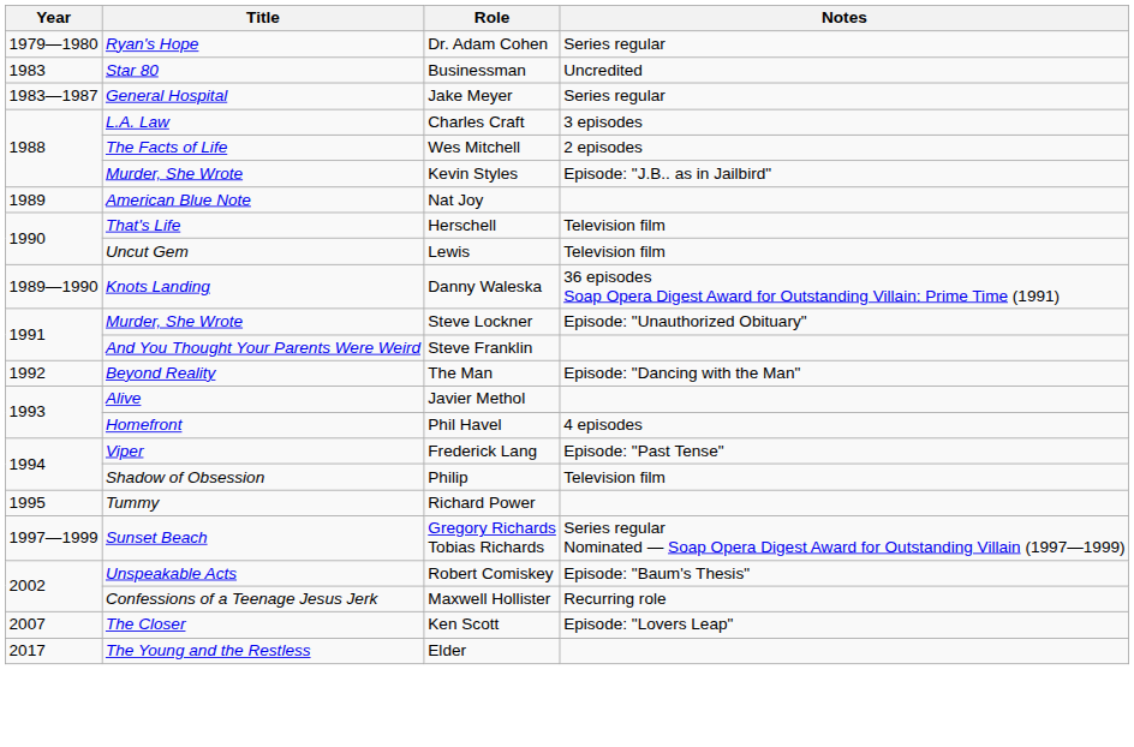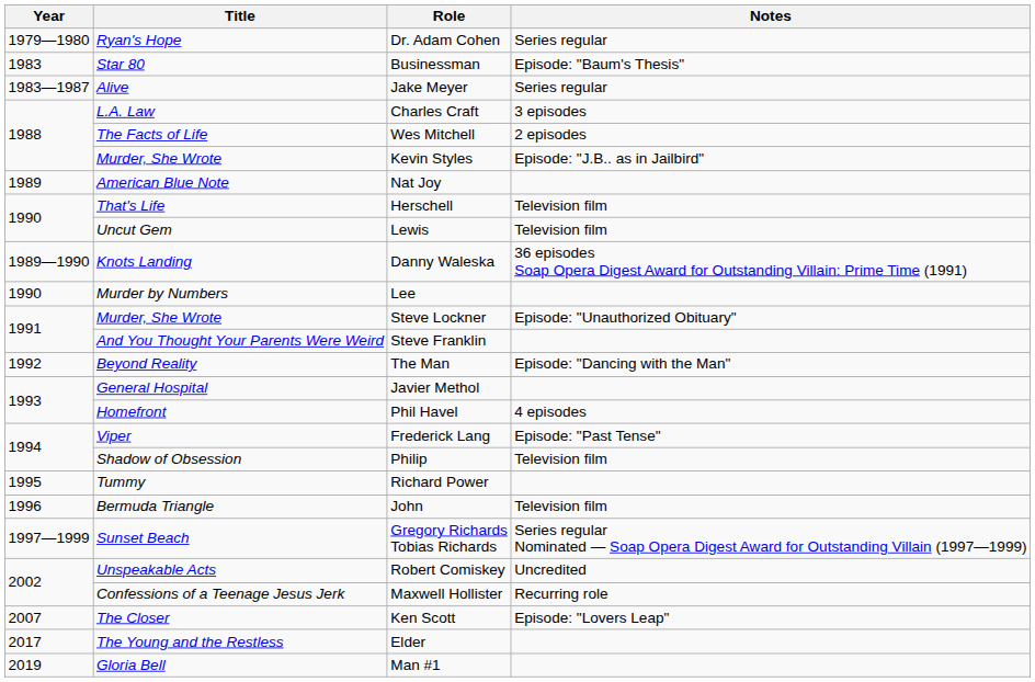 <table class="wikitable sortable">
 <tr>
 <th>Year</th>
 <th>Title</th>
 <th>Role</th>
 <th>Notes</th>
 </tr>
 <tr>
 <td>1979—1980</td>
 <td><em><a href='#'>Ryan's Hope</a></em></td>
 <td>Dr. Adam Cohen</td>
 <td>Series regular</td>
 </tr>
 <tr>
 <td>1983</td>
 <td><em><a href='#'>Star 80</a></em></td>
 <td>Businessman</td>
-<td>Uncredited</td>
+<td>Episode: "Baum's Thesis"</td>
 </tr>
 <tr>
 <td>1983—1987</td>
-<td><em><a href='#'>General Hospital</a> </em></td>
+<td><em><a href='#'>Alive</a></em></td>
 <td>Jake Meyer</td>
 <td>Series regular</td>
 </tr>
 <tr>
 <td rowspan=3>1988</td>
 <td><em><a href='#'>L.A. Law</a></em></td>
 <td>Charles Craft</td>
 <td>3 episodes</td>
 </tr>
 <tr>
 <td><em><a href='#'>The Facts of Life</a></em></td>
 <td>Wes Mitchell</td>
 <td>2 episodes</td>
 </tr>
 <tr>
 <td><em><a href='#'>Murder, She Wrote</a></em></td>
 <td>Kevin Styles</td>
 <td>Episode: "J.B.. as in Jailbird"</td>
 </tr>
 <tr>
 <td>1989</td>
 <td><em><a href='#'>American Blue Note</a></em></td>
 <td>Nat Joy</td>
 <td></td>
 </tr>
 <tr>
 <td rowspan=2>1990</td>
 <td><em><a href='#'>That's Life</a></em></td>
 <td>Herschell</td>
 <td>Television film</td>
 </tr>
 <tr>
 <td><em>Uncut Gem</em></td>
 <td>Lewis</td>
 <td>Television film</td>
 </tr>
 <tr>
 <td>1989—1990</td>
 <td><em><a href='#'>Knots Landing</a></em></td>
 <td>Danny Waleska</td>
 <td>36 episodes<br><a href='#'>Soap Opera Digest Award for Outstanding Villain: Prime Time</a> (1991)</td>
 </tr>
 <tr>
+<td>1990</td>
+<td><em>Murder by Numbers</em></td>
+<td>Lee</td>
+<td></td>
+</tr>
+<tr>
 <td rowspan=2>1991</td>
 <td><em><a href='#'>Murder, She Wrote</a></em></td>
 <td>Steve Lockner</td>
 <td>Episode: "Unauthorized Obituary"</td>
 </tr>
 <tr>
 <td><em><a href='#'>And You Thought Your Parents Were Weird</a></em></td>
 <td>Steve Franklin</td>
 <td></td>
 </tr>
 <tr>
 <td>1992</td>
 <td><em><a href='#'>Beyond Reality</a></em></td>
 <td>The Man</td>
 <td>Episode: "Dancing with the Man"</td>
 </tr>
 <tr>
 <td rowspan=2>1993</td>
-<td><em><a href='#'>Alive</a></em></td>
+<td><em><a href='#'>General Hospital</a> </em></td>
 <td>Javier Methol</td>
 <td></td>
 </tr>
 <tr>
 <td><em><a href='#'>Homefront</a></em></td>
 <td>Phil Havel</td>
 <td>4 episodes</td>
 </tr>
 <tr>
 <td rowspan=2>1994</td>
 <td><em><a href='#'>Viper</a></em></td>
 <td>Frederick Lang</td>
 <td>Episode: "Past Tense"</td>
 </tr>
 <tr>
 <td><em>Shadow of Obsession </em></td>
 <td>Philip</td>
 <td>Television film</td>
 </tr>
 <tr>
 <td>1995</td>
 <td><em>Tummy</em></td>
 <td>Richard Power</td>
 <td></td>
 </tr>
 <tr>
+<td>1996</td>
+<td><em>Bermuda Triangle</em></td>
+<td>John</td>
+<td>Television film</td>
+</tr>
+<tr>
 <td>1997—1999</td>
 <td><em><a href='#'>Sunset Beach</a></em></td>
 <td><a href='#'>Gregory Richards</a><br>Tobias Richards</td>
 <td>Series regular<br>Nominated — <a href='#'>Soap Opera Digest Award for Outstanding Villain</a> (1997—1999)</td>
 </tr>
 <tr>
 <td rowspan=2>2002</td>
 <td><em><a href='#'>Unspeakable Acts</a></em></td>
 <td>Robert Comiskey</td>
-<td>Episode: "Baum's Thesis"</td>
+<td>Uncredited</td>
 </tr>
 <tr>
 <td><em>Confessions of a Teenage Jesus Jerk</em></td>
 <td>Maxwell Hollister</td>
 <td>Recurring role</td>
 </tr>
 <tr>
 <td>2007</td>
 <td><em><a href='#'>The Closer</a></em></td>
 <td>Ken Scott</td>
 <td>Episode: "Lovers Leap"</td>
 </tr>
 <tr>
 <td>2017</td>
 <td><em><a href='#'>The Young and the Restless</a></em></td>
 <td>Elder</td>
 <td></td>
 </tr>
+<tr>
+<td>2019</td>
+<td><em><a href='#'>Gloria Bell</a></em></td>
+<td>Man #1</td>
+<td></td>
+</tr>
 </table>
